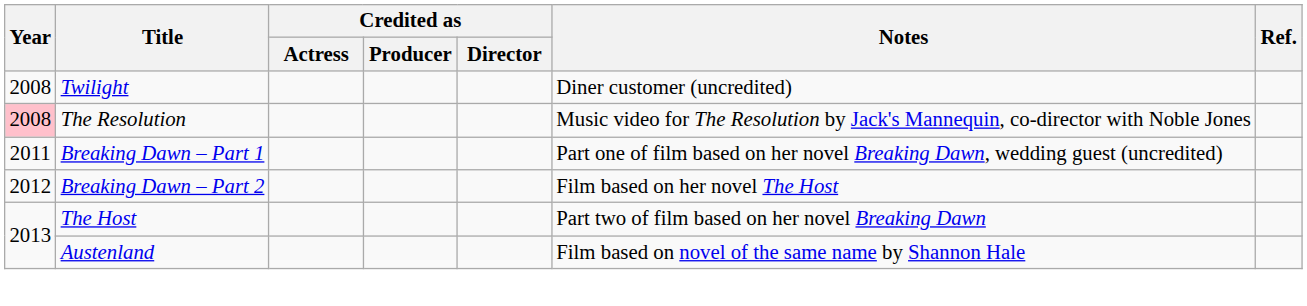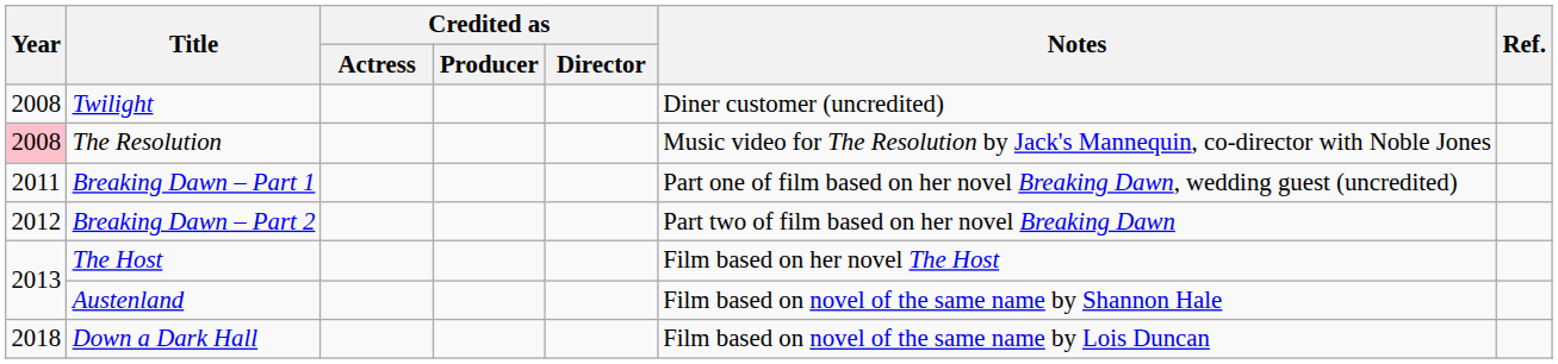 <table class="wikitable sortable" style="text-align:center; margin-right:auto; margin-right:auto">
 <tr>
 <th rowspan="2">Year</th>
 <th rowspan="2">Title</th>
 <th colspan="3">Credited as</th>
 <th rowspan="2">Notes</th>
 <th rowspan="2">Ref.</th>
 </tr>
 <tr>
 <th width=65>Actress</th>
 <th width=65>Producer</th>
 <th width=65>Director</th>
 </tr>
 <tr>
 <td>2008</td>
 <td align="left"><em><a href='#'>Twilight</a></em></td>
 <td></td>
 <td></td>
 <td></td>
 <td align="left">Diner customer (uncredited)</td>
 <td></td>
 </tr>
 <tr>
 <td style="background: pink;">2008</td>
 <td align="left"><em>The Resolution</em></td>
 <td></td>
 <td></td>
 <td></td>
 <td align="left">Music video for <em>The Resolution</em> by <a href='#'>Jack's Mannequin</a>, co-director with Noble Jones</td>
 <td></td>
 </tr>
 <tr>
 <td>2011</td>
 <td align="left"><em><a href='#'>Breaking Dawn – Part 1</a></em></td>
 <td></td>
 <td></td>
 <td></td>
 <td align="left">Part one of film based on her novel <em><a href='#'>Breaking Dawn</a></em>, wedding guest (uncredited)</td>
 <td></td>
 </tr>
 <tr>
 <td>2012</td>
 <td align="left"><em><a href='#'>Breaking Dawn – Part 2</a></em></td>
 <td></td>
 <td></td>
 <td></td>
-<td align="left">Film based on her novel <em><a href='#'>The Host</a></em></td>
+<td align="left">Part two of film based on her novel <em><a href='#'>Breaking Dawn</a></em></td>
 <td></td>
 </tr>
 <tr>
 <td rowspan="2">2013</td>
 <td align="left"><em><a href='#'>The Host</a></em></td>
 <td></td>
 <td></td>
 <td></td>
-<td align="left">Part two of film based on her novel <em><a href='#'>Breaking Dawn</a></em></td>
+<td align="left">Film based on her novel <em><a href='#'>The Host</a></em></td>
 <td></td>
 </tr>
 <tr>
 <td align="left"><em><a href='#'>Austenland</a></em></td>
 <td></td>
 <td></td>
 <td></td>
 <td align="left">Film based on <a href='#'>novel of the same name</a> by <a href='#'>Shannon Hale</a></td>
 <td></td>
 </tr>
+<tr>
+<td>2018</td>
+<td align="left"><em><a href='#'>Down a Dark Hall</a></em></td>
+<td></td>
+<td></td>
+<td></td>
+<td align="left">Film based on <a href='#'>novel of the same name</a> by <a href='#'>Lois Duncan</a></td>
+<td></td>
+</tr>
 </table>
